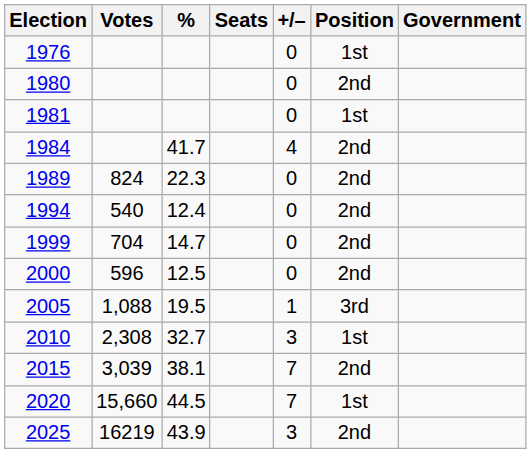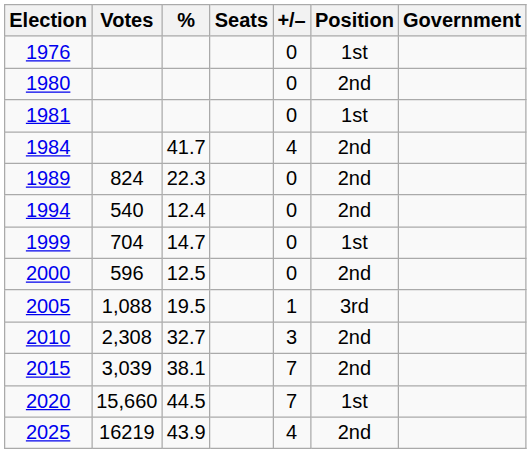 <table class=wikitable style=text-align:center>
 <tr>
 <th>Election</th>
 <th>Votes</th>
 <th>%</th>
 <th>Seats</th>
 <th>+/–</th>
 <th>Position</th>
 <th>Government</th>
 </tr>
 <tr>
 <td><a href='#'>1976</a> <br> </td>
 <td></td>
 <td></td>
 <td></td>
 <td> 0</td>
 <td> 1st</td>
 <td></td>
 </tr>
 <tr>
 <td><a href='#'>1980</a> <br> </td>
 <td></td>
 <td></td>
 <td></td>
 <td> 0</td>
 <td> 2nd</td>
 <td></td>
 </tr>
 <tr>
 <td><a href='#'>1981</a> <br> </td>
 <td></td>
 <td></td>
 <td></td>
 <td> 0</td>
 <td> 1st</td>
 <td></td>
 </tr>
 <tr>
 <td><a href='#'>1984</a><br> </td>
 <td></td>
 <td>41.7</td>
 <td></td>
 <td> 4</td>
 <td> 2nd</td>
 <td></td>
 </tr>
 <tr>
 <td><a href='#'>1989</a> <br> </td>
 <td>824</td>
 <td>22.3</td>
 <td></td>
 <td> 0</td>
 <td> 2nd</td>
 <td></td>
 </tr>
 <tr>
 <td><a href='#'>1994</a> <br> </td>
 <td>540</td>
 <td>12.4</td>
 <td></td>
 <td> 0</td>
 <td> 2nd</td>
 <td></td>
 </tr>
 <tr>
 <td><a href='#'>1999</a> <br> </td>
 <td>704</td>
 <td>14.7</td>
 <td></td>
 <td> 0</td>
-<td> 2nd</td>
+<td> 1st</td>
 <td></td>
 </tr>
 <tr>
 <td><a href='#'>2000</a> <br> </td>
 <td>596</td>
 <td>12.5</td>
 <td></td>
 <td> 0</td>
 <td> 2nd</td>
 <td></td>
 </tr>
 <tr>
 <td><a href='#'>2005</a> <br> </td>
 <td>1,088</td>
 <td>19.5</td>
 <td></td>
 <td> 1</td>
 <td> 3rd</td>
 <td></td>
 </tr>
 <tr>
 <td><a href='#'>2010</a> <br> </td>
 <td>2,308</td>
 <td>32.7</td>
 <td></td>
 <td> 3</td>
-<td> 1st</td>
+<td> 2nd</td>
 <td></td>
 </tr>
 <tr>
 <td><a href='#'>2015</a> <br> </td>
 <td>3,039</td>
 <td>38.1</td>
 <td></td>
 <td> 7</td>
 <td> 2nd</td>
 <td></td>
 </tr>
 <tr>
 <td><a href='#'>2020</a></td>
 <td>15,660</td>
 <td>44.5</td>
 <td></td>
 <td> 7</td>
 <td> 1st</td>
 <td></td>
 </tr>
 <tr>
 <td><a href='#'>2025</a></td>
 <td>16219</td>
 <td>43.9</td>
 <td></td>
-<td> 3</td>
+<td> 4</td>
 <td> 2nd</td>
 <td></td>
 </tr>
 </table>
